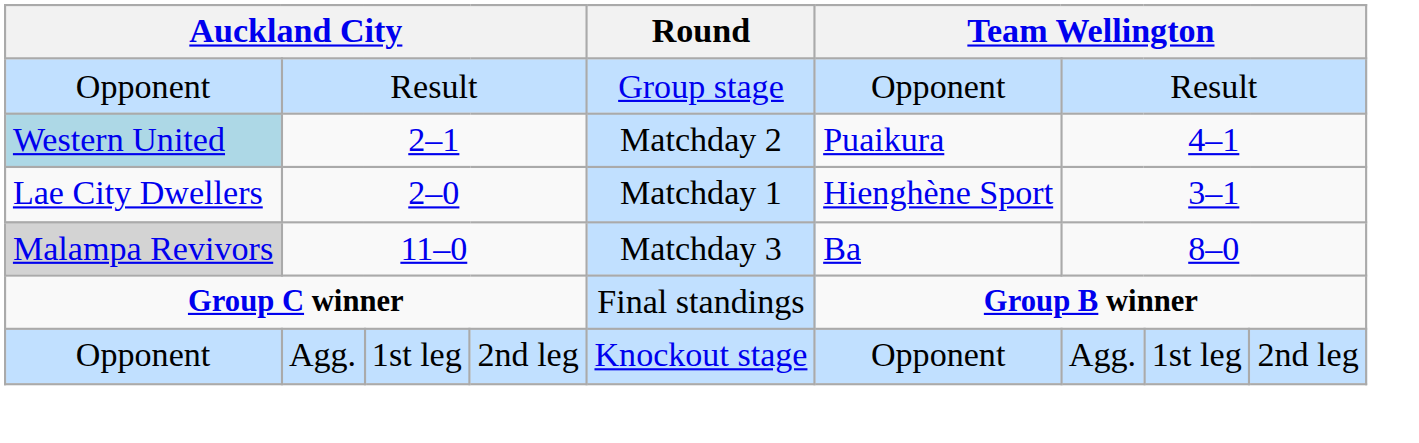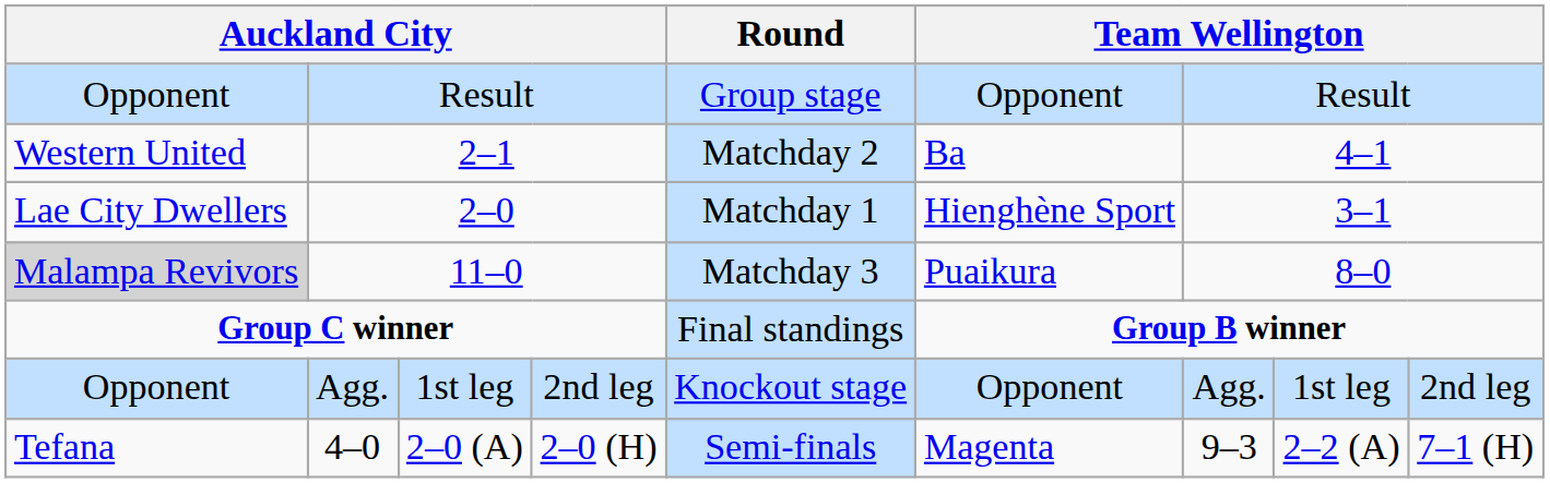 <table class="wikitable" style="text-align:center">
 <tr>
 <th colspan=4> <a href='#'>Auckland City</a></th>
 <th>Round</th>
 <th colspan=4> <a href='#'>Team Wellington</a></th>
 </tr>
 <tr bgcolor=#c1e0ff>
 <td>Opponent</td>
 <td colspan=3>Result</td>
 <td><a href='#'>Group stage</a></td>
 <td>Opponent</td>
 <td colspan=3>Result</td>
 </tr>
 <tr>
-<td align=left style="background: lightblue;"> <a href='#'>Western United</a></td>
+<td align=left> <a href='#'>Western United</a></td>
 <td colspan=3><a href='#'>2–1</a></td>
 <td bgcolor=#c1e0ff>Matchday 2</td>
-<td align=left> <a href='#'>Puaikura</a></td>
+<td align=left> <a href='#'>Ba</a></td>
 <td colspan=3><a href='#'>4–1</a></td>
 </tr>
 <tr>
 <td align=left> <a href='#'>Lae City Dwellers</a></td>
 <td colspan=3><a href='#'>2–0</a></td>
 <td bgcolor=#c1e0ff>Matchday 1</td>
 <td align=left> <a href='#'>Hienghène Sport</a></td>
 <td colspan=3><a href='#'>3–1</a></td>
 </tr>
 <tr>
 <td align=left style="background: lightgrey;"> <a href='#'>Malampa Revivors</a></td>
 <td colspan=3><a href='#'>11–0</a></td>
 <td bgcolor=#c1e0ff>Matchday 3</td>
-<td align=left> <a href='#'>Ba</a></td>
+<td align=left> <a href='#'>Puaikura</a></td>
 <td colspan=3><a href='#'>8–0</a></td>
 </tr>
 <tr>
 <td colspan=4 align=center valign=top style="font-size:90%"><strong><a href='#'>Group C</a> winner</strong><br></td>
 <td bgcolor=#c1e0ff>Final standings</td>
 <td colspan=4 align=center valign=top style="font-size:90%"><strong><a href='#'>Group B</a> winner</strong><br></td>
 </tr>
 <tr bgcolor=#c1e0ff>
 <td>Opponent</td>
 <td>Agg.</td>
 <td>1st leg</td>
 <td>2nd leg</td>
 <td><a href='#'>Knockout stage</a></td>
 <td>Opponent</td>
 <td>Agg.</td>
 <td>1st leg</td>
 <td>2nd leg</td>
 </tr>
+<tr>
+<td align=left> <a href='#'>Tefana</a></td>
+<td>4–0</td>
+<td><a href='#'>2–0</a> (A)</td>
+<td><a href='#'>2–0</a> (H)</td>
+<td bgcolor=#c1e0ff><a href='#'>Semi-finals</a></td>
+<td align=left> <a href='#'>Magenta</a></td>
+<td>9–3</td>
+<td><a href='#'>2–2</a> (A)</td>
+<td><a href='#'>7–1</a> (H)</td>
+</tr>
 </table>
